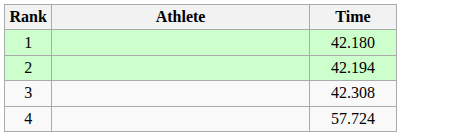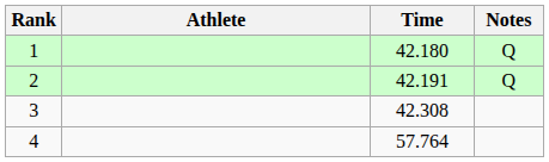 <table class=wikitable style="text-align:center">
 <tr>
 <th width=40>Rank</th>
 <th width=250>Athlete</th>
 <th width=80>Time</th>
+<th width=50>Notes</th>
 </tr>
 <tr bgcolor="ccffcc">
 <td>1</td>
 <td align=left></td>
 <td>42.180</td>
+<td>Q</td>
 </tr>
 <tr bgcolor="ccffcc">
 <td>2</td>
 <td align=left></td>
-<td>42.194</td>
+<td>42.191</td>
+<td>Q</td>
 </tr>
 <tr>
 <td>3</td>
 <td align=left></td>
 <td>42.308</td>
+<td></td>
 </tr>
 <tr>
 <td>4</td>
 <td align=left></td>
-<td>57.724</td>
+<td>57.764</td>
+<td></td>
 </tr>
 </table>
